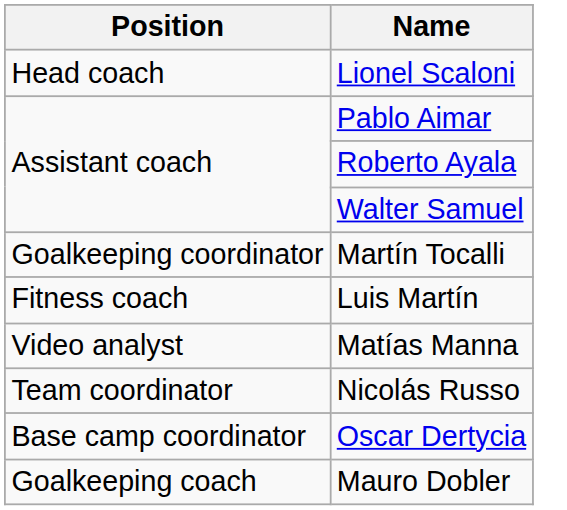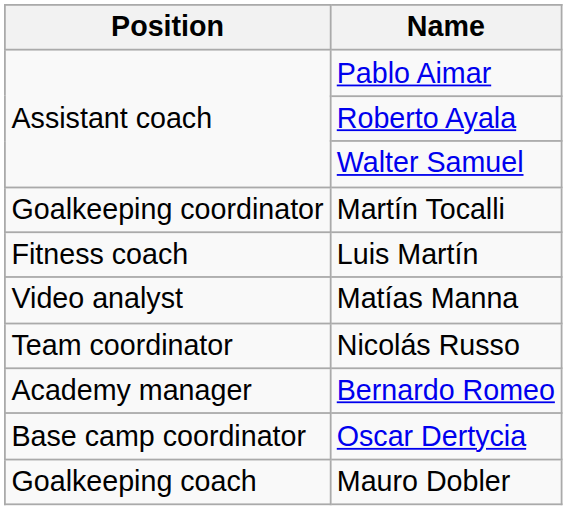 <table class="wikitable">
 <tr>
 <th>Position</th>
 <th>Name</th>
-</tr>
-<tr>
-<td>Head coach</td>
-<td> <a href='#'>Lionel Scaloni</a></td>
 </tr>
 <tr>
 <td rowspan="3">Assistant coach</td>
 <td> <a href='#'>Pablo Aimar</a></td>
 </tr>
 <tr>
 <td> <a href='#'>Roberto Ayala</a></td>
 </tr>
 <tr>
 <td> <a href='#'>Walter Samuel</a></td>
 </tr>
 <tr>
 <td>Goalkeeping coordinator</td>
 <td> Martín Tocalli</td>
 </tr>
 <tr>
 <td>Fitness coach</td>
 <td> Luis Martín</td>
 </tr>
 <tr>
 <td>Video analyst</td>
 <td> Matías Manna</td>
 </tr>
 <tr>
 <td>Team coordinator</td>
 <td> Nicolás Russo</td>
 </tr>
 <tr>
+<td>Academy manager</td>
+<td> <a href='#'>Bernardo Romeo</a></td>
+</tr>
+<tr>
 <td>Base camp coordinator</td>
 <td> <a href='#'>Oscar Dertycia</a></td>
 </tr>
 <tr>
 <td>Goalkeeping coach</td>
 <td> Mauro Dobler</td>
 </tr>
 </table>
